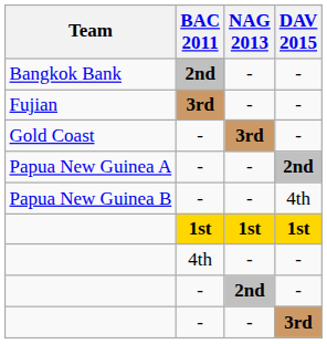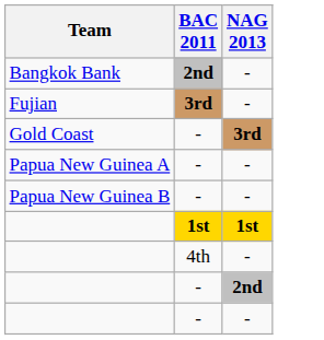 <table class="wikitable" style="text-align:center; font-size:90%">
 <tr bgcolor=>
 <th>Team</th>
 <th><a href='#'>BAC</a><br><a href='#'>2011</a></th>
 <th><a href='#'>NAG</a><br><a href='#'>2013</a></th>
-<th><a href='#'>DAV</a><br><a href='#'>2015</a></th>
 </tr>
 <tr>
 <td align=left> <a href='#'>Bangkok Bank</a></td>
 <td bgcolor=silver><strong>2nd</strong></td>
-<td>-</td>
 <td>-</td>
 </tr>
 <tr>
 <td align=left> <a href='#'>Fujian</a></td>
 <td bgcolor=cc9966><strong>3rd</strong></td>
 <td>-</td>
-<td>-</td>
 </tr>
 <tr>
 <td align=left> <a href='#'>Gold Coast</a></td>
 <td>-</td>
 <td bgcolor=cc9966><strong>3rd</strong></td>
-<td>-</td>
 </tr>
 <tr>
 <td align=left> <a href='#'>Papua New Guinea A</a></td>
 <td>-</td>
 <td>-</td>
-<td bgcolor=silver><strong>2nd</strong></td>
 </tr>
 <tr>
 <td align=left> <a href='#'>Papua New Guinea B</a></td>
 <td>-</td>
 <td>-</td>
-<td>4th</td>
 </tr>
 <tr>
 <td align=left></td>
-<td bgcolor=gold><strong>1st</strong></td>
 <td bgcolor=gold><strong>1st</strong></td>
 <td bgcolor=gold><strong>1st</strong></td>
 </tr>
 <tr>
 <td align=left></td>
 <td>4th</td>
 <td>-</td>
-<td>-</td>
 </tr>
 <tr>
 <td align=left></td>
 <td>-</td>
 <td bgcolor=silver><strong>2nd</strong></td>
-<td>-</td>
 </tr>
 <tr>
 <td align=left></td>
 <td>-</td>
 <td>-</td>
-<td bgcolor=cc9966><strong>3rd</strong></td>
 </tr>
 </table>
